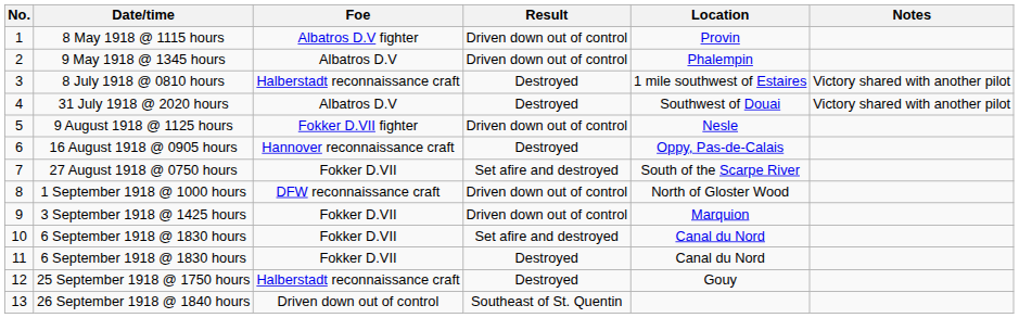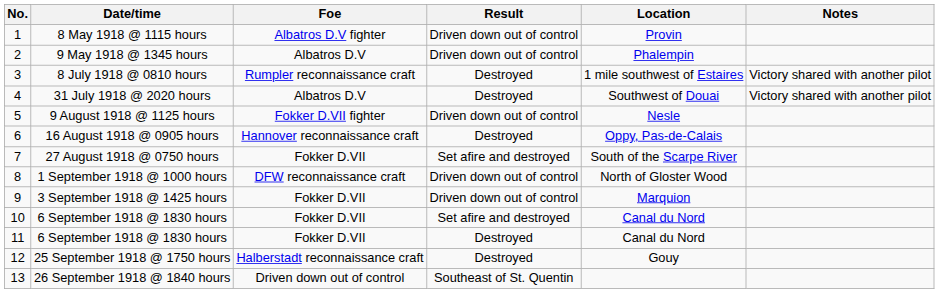 <table class="wikitable">
 <tr>
 <th>No.</th>
 <th>Date/time</th>
 <th>Foe</th>
 <th>Result</th>
 <th>Location</th>
 <th>Notes</th>
 </tr>
 <tr>
 <td align="center">1</td>
 <td align="center">8 May 1918 @ 1115 hours</td>
 <td align="center"><a href='#'>Albatros D.V</a> fighter</td>
 <td align="center">Driven down out of control</td>
 <td align="center"><a href='#'>Provin</a></td>
 <td align="center"></td>
 </tr>
 <tr>
 <td align="center">2</td>
 <td align="center">9 May 1918 @ 1345 hours</td>
 <td align="center">Albatros D.V</td>
 <td align="center">Driven down out of control</td>
 <td align="center"><a href='#'>Phalempin</a></td>
 <td align="center"></td>
 </tr>
 <tr>
 <td align="center">3</td>
 <td align="center">8 July 1918 @ 0810 hours</td>
-<td align="center"><a href='#'>Halberstadt</a> reconnaissance craft</td>
+<td align="center"><a href='#'>Rumpler</a> reconnaissance craft</td>
 <td align="center">Destroyed</td>
 <td align="center">1 mile southwest of <a href='#'>Estaires</a></td>
 <td align="center">Victory shared with another pilot</td>
 </tr>
 <tr>
 <td align="center">4</td>
 <td align="center">31 July 1918 @ 2020 hours</td>
 <td align="center">Albatros D.V</td>
 <td align="center">Destroyed</td>
 <td align="center">Southwest of <a href='#'>Douai</a></td>
 <td align="center">Victory shared with another pilot</td>
 </tr>
 <tr>
 <td align="center">5</td>
 <td align="center">9 August 1918 @ 1125 hours</td>
 <td align="center"><a href='#'>Fokker D.VII</a> fighter</td>
 <td align="center">Driven down out of control</td>
 <td align="center"><a href='#'>Nesle</a></td>
 <td align="center"></td>
 </tr>
 <tr>
 <td align="center">6</td>
 <td align="center">16 August 1918 @ 0905 hours</td>
 <td align="center"><a href='#'>Hannover</a> reconnaissance craft</td>
 <td align="center">Destroyed</td>
 <td align="center"><a href='#'>Oppy, Pas-de-Calais</a></td>
 <td align="center"></td>
 </tr>
 <tr>
 <td align="center">7</td>
 <td align="center">27 August 1918 @ 0750 hours</td>
 <td align="center">Fokker D.VII</td>
 <td align="center">Set afire and destroyed</td>
 <td align="center">South of the <a href='#'>Scarpe River</a></td>
 <td align="center"></td>
 </tr>
 <tr>
 <td align="center">8</td>
 <td align="center">1 September 1918 @ 1000 hours</td>
 <td align="center"><a href='#'>DFW</a> reconnaissance craft</td>
 <td align="center">Driven down out of control</td>
 <td align="center">North of Gloster Wood</td>
 <td align="center"></td>
 </tr>
 <tr>
 <td align="center">9</td>
 <td align="center">3 September 1918 @ 1425 hours</td>
 <td align="center">Fokker D.VII</td>
 <td align="center">Driven down out of control</td>
 <td align="center"><a href='#'>Marquion</a></td>
 <td align="center"></td>
 </tr>
 <tr>
 <td align="center">10</td>
 <td align="center">6 September 1918 @ 1830 hours</td>
 <td align="center">Fokker D.VII</td>
 <td align="center">Set afire and destroyed</td>
 <td align="center"><a href='#'>Canal du Nord</a></td>
 <td align="center"></td>
 </tr>
 <tr>
 <td align="center">11</td>
 <td align="center">6 September 1918 @ 1830 hours</td>
 <td align="center">Fokker D.VII</td>
 <td align="center">Destroyed</td>
 <td align="center">Canal du Nord</td>
 <td align="center"></td>
 </tr>
 <tr>
 <td align="center">12</td>
 <td align="center">25 September 1918 @ 1750 hours</td>
 <td align="center"><a href='#'>Halberstadt</a> reconnaissance craft</td>
 <td align="center">Destroyed</td>
 <td align="center">Gouy</td>
 <td align="center"></td>
 </tr>
 <tr>
 <td align="center">13</td>
 <td align="center">26 September 1918 @ 1840 hours</td>
 <td align="center">Driven down out of control</td>
 <td align="center">Southeast of St. Quentin</td>
 <td align="center"></td>
 <td align="center"></td>
 </tr>
 </table>
